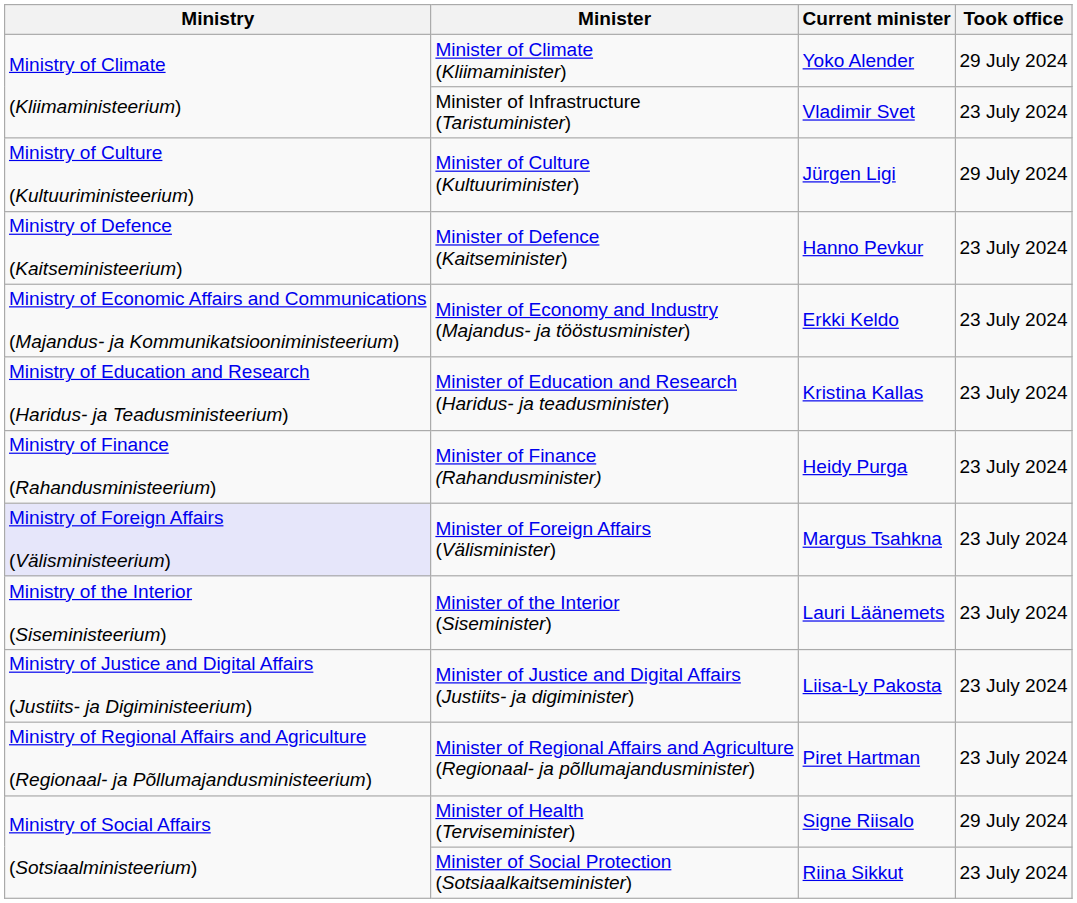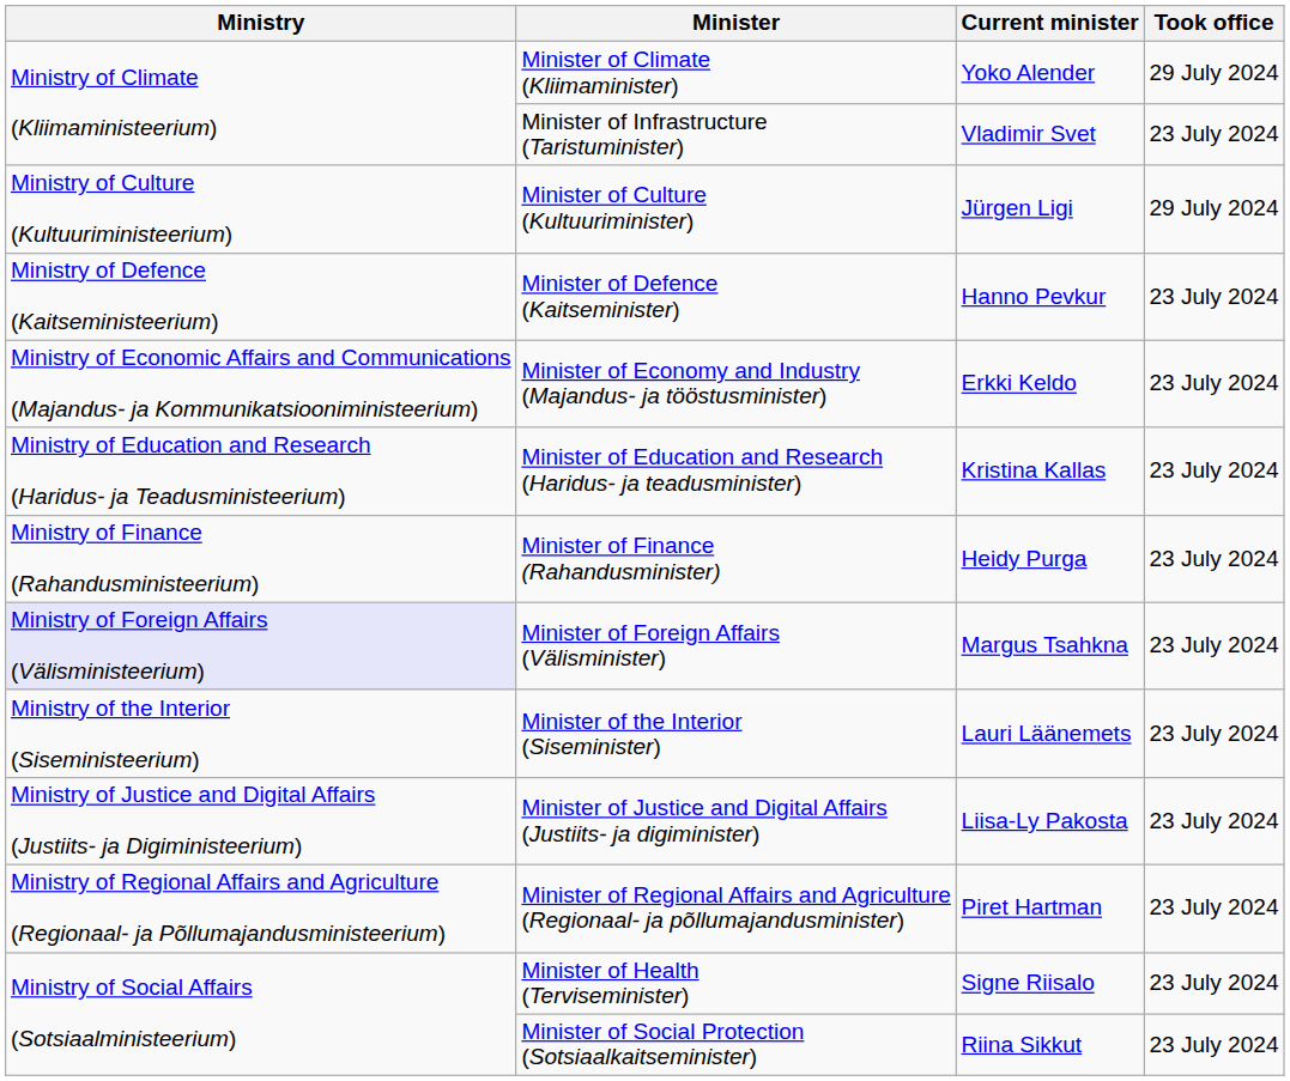 <table class="wikitable">
 <tr>
 <th>Ministry</th>
 <th>Minister</th>
 <th>Current minister</th>
 <th>Took office</th>
 </tr>
 <tr>
 <td rowspan="2"><a href='#'>Ministry of Climate</a><br>  <br>(<em>Kliimaministeerium</em>)</td>
 <td><a href='#'>Minister of Climate</a><br> (<em>Kliimaminister</em>)</td>
 <td><a href='#'>Yoko Alender</a></td>
 <td>29 July 2024</td>
 </tr>
 <tr>
 <td>Minister of Infrastructure<br>(<em>Taristuminister</em>)</td>
 <td><a href='#'>Vladimir Svet</a></td>
 <td>23 July 2024</td>
 </tr>
 <tr>
 <td><a href='#'>Ministry of Culture</a> <br>  <br> (<em>Kultuuriministeerium</em>)</td>
 <td><a href='#'>Minister of Culture</a> <br> (<em>Kultuuriminister</em>)</td>
 <td><a href='#'>Jürgen Ligi</a></td>
 <td>29 July 2024</td>
 </tr>
 <tr>
 <td><a href='#'>Ministry of Defence</a> <br>  <br> (<em>Kaitseministeerium</em>)</td>
 <td><a href='#'>Minister of Defence</a> <br> (<em>Kaitseminister</em>)</td>
 <td><a href='#'>Hanno Pevkur</a></td>
 <td>23 July 2024</td>
 </tr>
 <tr>
 <td><a href='#'>Ministry of Economic Affairs and Communications</a> <br>  <br> (<em>Majandus- ja Kommunikatsiooniministeerium</em>)</td>
 <td><a href='#'>Minister of Economy and Industry</a> <br> (<em>Majandus- ja tööstusminister</em>)</td>
 <td><a href='#'>Erkki Keldo</a></td>
 <td>23 July 2024</td>
 </tr>
 <tr>
 <td><a href='#'>Ministry of Education and Research</a> <br>  <br> (<em>Haridus- ja Teadusministeerium</em>)</td>
 <td><a href='#'>Minister of Education and Research</a> <br> (<em>Haridus- ja teadusminister</em>)</td>
 <td><a href='#'>Kristina Kallas</a></td>
 <td>23 July 2024</td>
 </tr>
 <tr>
 <td><a href='#'>Ministry of Finance</a> <br>  <br> (<em>Rahandusministeerium</em>)</td>
 <td><a href='#'>Minister of Finance</a> <br> <em>(Rahandusminister)</em></td>
 <td><a href='#'>Heidy Purga</a></td>
 <td>23 July 2024</td>
 </tr>
 <tr>
 <td style="background: lavender;"><a href='#'>Ministry of Foreign Affairs</a> <br>  <br> (<em>Välisministeerium</em>)</td>
 <td><a href='#'>Minister of Foreign Affairs</a> <br> (<em>Välisminister</em>)</td>
 <td><a href='#'>Margus Tsahkna</a></td>
 <td>23 July 2024</td>
 </tr>
 <tr>
 <td><a href='#'>Ministry of the Interior</a> <br>  <br> (<em>Siseministeerium</em>)</td>
 <td><a href='#'>Minister of the Interior</a> <br> (<em>Siseminister</em>)</td>
 <td><a href='#'>Lauri Läänemets</a></td>
 <td>23 July 2024</td>
 </tr>
 <tr>
 <td><a href='#'>Ministry of Justice and Digital Affairs</a> <br>  <br> (<em>Justiits- ja Digiministeerium</em>)</td>
 <td><a href='#'>Minister of Justice and Digital Affairs</a> <br> (<em>Justiits- ja digiminister</em>)</td>
 <td><a href='#'>Liisa-Ly Pakosta</a></td>
 <td>23 July 2024</td>
 </tr>
 <tr>
 <td><a href='#'>Ministry of Regional Affairs and Agriculture</a><br>  <br> (<em>Regionaal- ja Põllumajandusministeerium</em>)</td>
 <td><a href='#'>Minister of Regional Affairs and Agriculture</a> <br> (<em>Regionaal- ja põllumajandusminister</em>)</td>
 <td><a href='#'>Piret Hartman</a></td>
 <td>23 July 2024</td>
 </tr>
 <tr>
 <td rowspan="2"><a href='#'>Ministry of Social Affairs</a> <br>  <br> (<em>Sotsiaalministeerium</em>)</td>
 <td><a href='#'>Minister of Health</a><br> (<em>Terviseminister</em>)</td>
 <td><a href='#'>Signe Riisalo</a></td>
-<td>29 July 2024</td>
+<td>23 July 2024</td>
 </tr>
 <tr>
 <td><a href='#'>Minister of Social Protection</a><br>(<em>Sotsiaalkaitseminister</em>)</td>
 <td><a href='#'>Riina Sikkut</a></td>
 <td>23 July 2024</td>
 </tr>
 </table>
